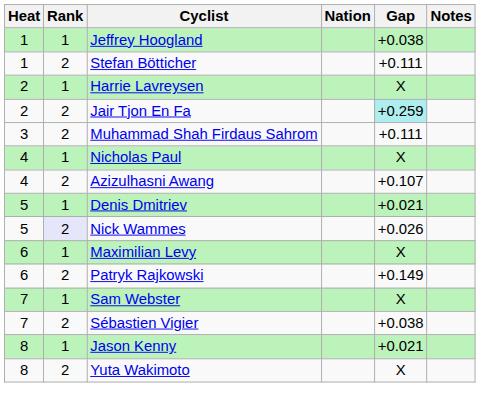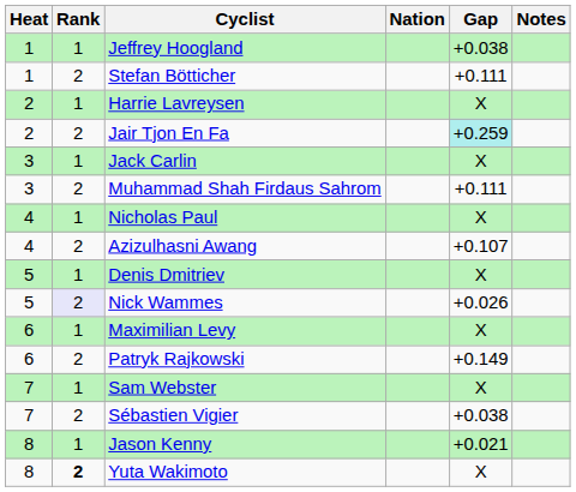 <table class="wikitable sortable" style="text-align:center">
 <tr>
 <th>Heat</th>
 <th>Rank</th>
 <th>Cyclist</th>
 <th>Nation</th>
 <th>Gap</th>
 <th>Notes</th>
 </tr>
 <tr bgcolor=#bbf3bb>
 <td>1</td>
 <td>1</td>
 <td align=left><a href='#'>Jeffrey Hoogland</a></td>
 <td align=left></td>
 <td>+0.038</td>
 <td></td>
 </tr>
 <tr>
 <td>1</td>
 <td>2</td>
 <td align=left><a href='#'>Stefan Bötticher</a></td>
 <td align=left></td>
 <td>+0.111</td>
 <td></td>
 </tr>
 <tr bgcolor=#bbf3bb>
 <td>2</td>
 <td>1</td>
 <td align=left><a href='#'>Harrie Lavreysen</a></td>
 <td align=left></td>
 <td>X</td>
 <td></td>
 </tr>
 <tr>
 <td>2</td>
 <td>2</td>
 <td align=left><a href='#'>Jair Tjon En Fa</a></td>
 <td align=left></td>
 <td style="background: paleturquoise;">+0.259</td>
 <td></td>
 </tr>
+<tr bgcolor=#bbf3bb>
+<td>3</td>
+<td>1</td>
+<td align=left><a href='#'>Jack Carlin</a></td>
+<td align=left></td>
+<td>X</td>
+<td></td>
+</tr>
 <tr>
 <td>3</td>
 <td>2</td>
 <td align=left><a href='#'>Muhammad Shah Firdaus Sahrom</a></td>
 <td align=left></td>
 <td>+0.111</td>
 <td></td>
 </tr>
 <tr bgcolor=#bbf3bb>
 <td>4</td>
 <td>1</td>
 <td align=left><a href='#'>Nicholas Paul</a></td>
 <td align=left></td>
 <td>X</td>
 <td></td>
 </tr>
 <tr>
 <td>4</td>
 <td>2</td>
 <td align=left><a href='#'>Azizulhasni Awang</a></td>
 <td align=left></td>
 <td>+0.107</td>
 <td></td>
 </tr>
 <tr bgcolor=#bbf3bb>
 <td>5</td>
 <td>1</td>
 <td align=left><a href='#'>Denis Dmitriev</a></td>
 <td align=left></td>
-<td>+0.021</td>
+<td>X</td>
 <td></td>
 </tr>
 <tr>
 <td>5</td>
 <td style="background: lavender;">2</td>
 <td align=left><a href='#'>Nick Wammes</a></td>
 <td align=left></td>
 <td>+0.026</td>
 <td></td>
 </tr>
 <tr bgcolor=#bbf3bb>
 <td>6</td>
 <td>1</td>
 <td align=left><a href='#'>Maximilian Levy</a></td>
 <td align=left></td>
 <td>X</td>
 <td></td>
 </tr>
 <tr>
 <td>6</td>
 <td>2</td>
 <td align=left><a href='#'>Patryk Rajkowski</a></td>
 <td align=left></td>
 <td>+0.149</td>
 <td></td>
 </tr>
 <tr bgcolor=#bbf3bb>
 <td>7</td>
 <td>1</td>
 <td align=left><a href='#'>Sam Webster</a></td>
 <td align=left></td>
 <td>X</td>
 <td></td>
 </tr>
 <tr>
 <td>7</td>
 <td>2</td>
 <td align=left><a href='#'>Sébastien Vigier</a></td>
 <td align=left></td>
 <td>+0.038</td>
 <td></td>
 </tr>
 <tr bgcolor=#bbf3bb>
 <td>8</td>
 <td>1</td>
 <td align=left><a href='#'>Jason Kenny</a></td>
 <td align=left></td>
 <td>+0.021</td>
 <td></td>
 </tr>
 <tr>
 <td>8</td>
-<td>2</td>
+<td><strong>2</strong></td>
 <td align=left><a href='#'>Yuta Wakimoto</a></td>
 <td align=left></td>
 <td>X</td>
 <td></td>
 </tr>
 </table>
